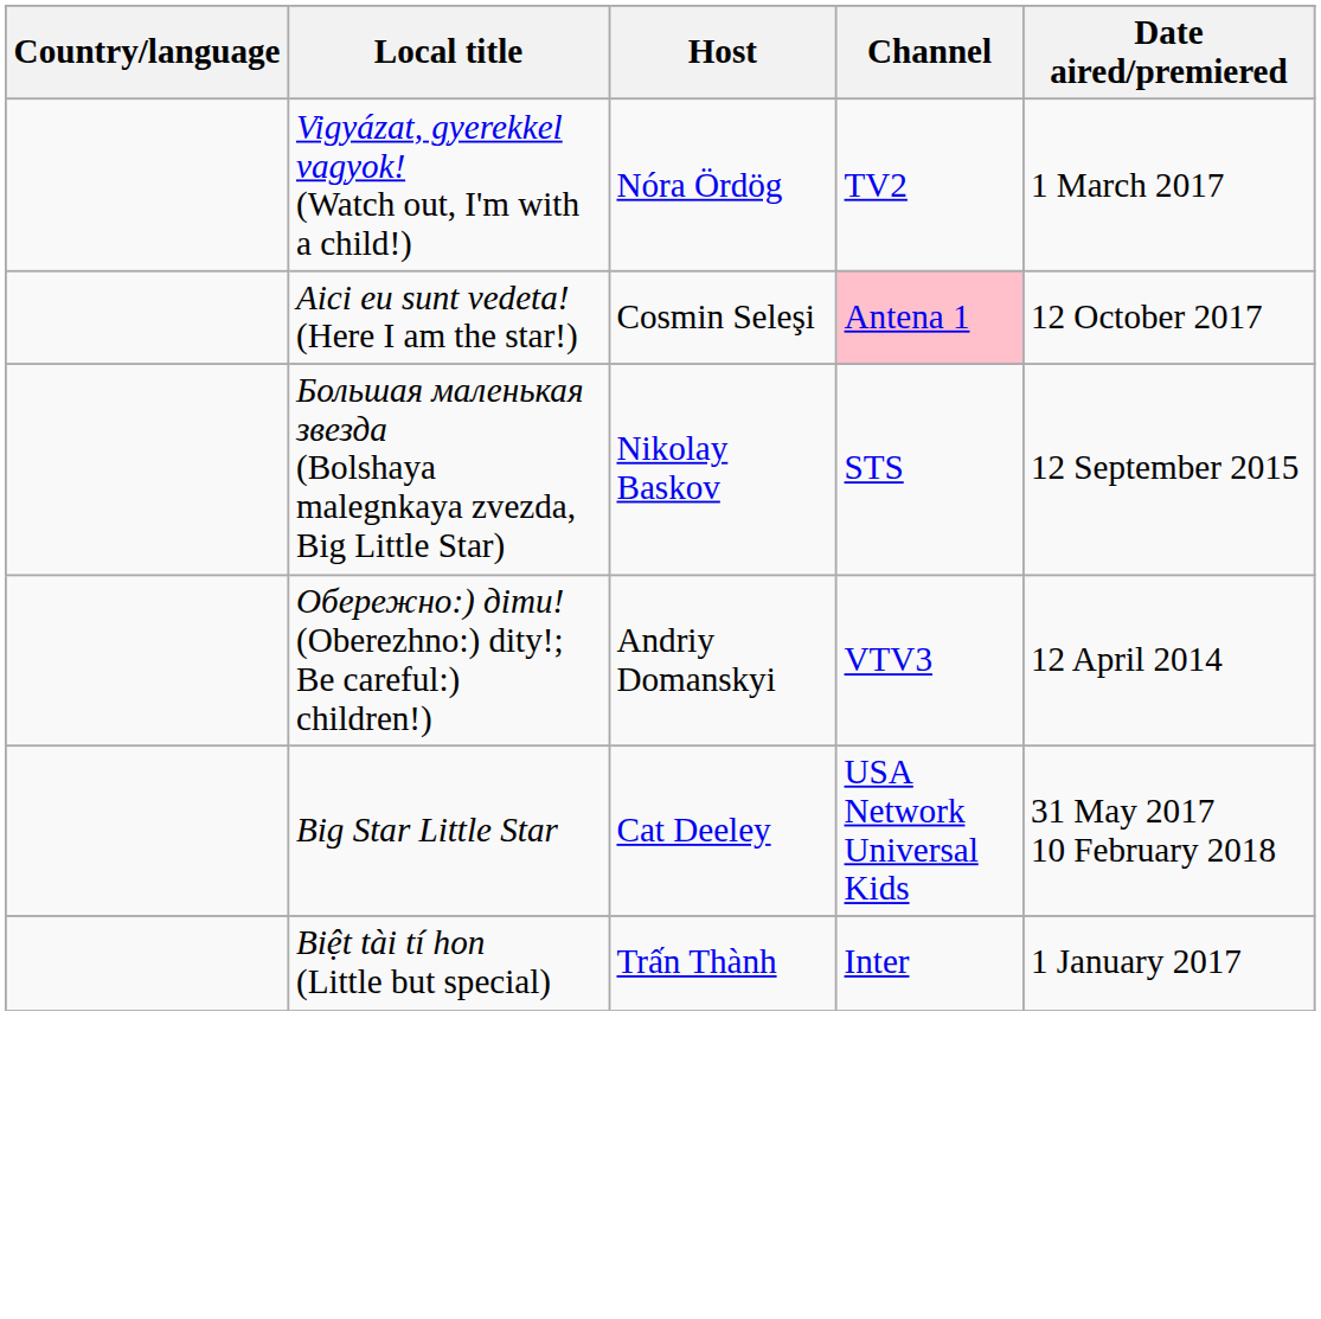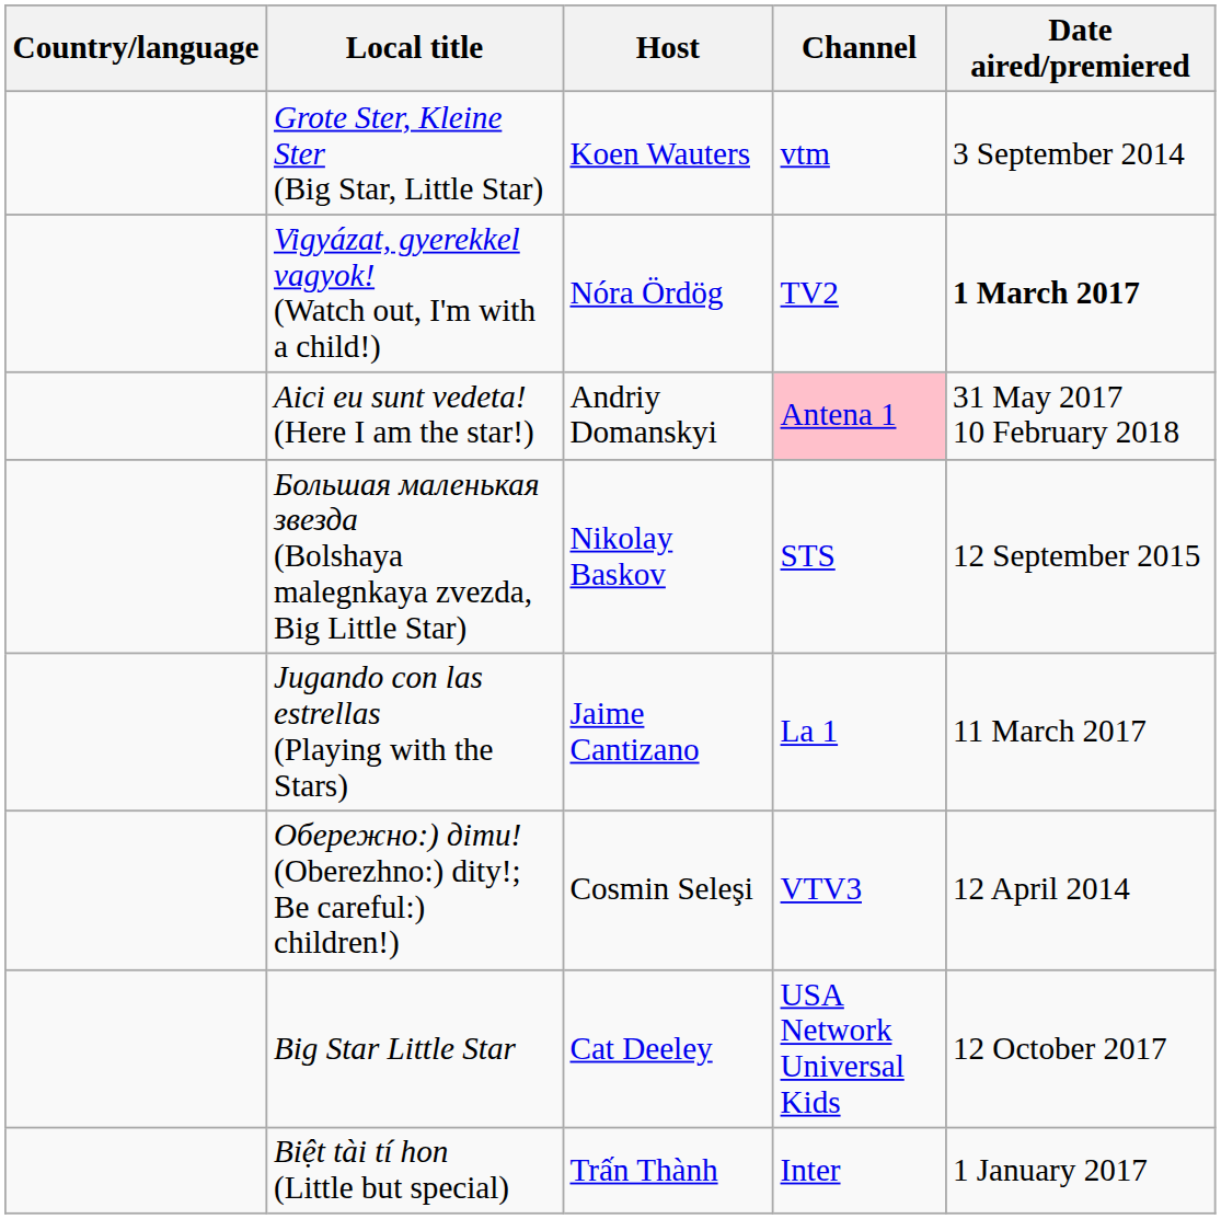 <table class="wikitable">
 <tr>
 <th>Country/language</th>
 <th>Local title</th>
 <th>Host</th>
 <th>Channel</th>
 <th>Date aired/premiered</th>
 </tr>
 <tr>
 <td></td>
+<td><em><a href='#'>Grote Ster, Kleine Ster</a></em><br>(Big Star, Little Star)</td>
+<td><a href='#'>Koen Wauters</a></td>
+<td><a href='#'>vtm</a></td>
+<td>3 September 2014</td>
+</tr>
+<tr>
+<td></td>
 <td><em><a href='#'>Vigyázat, gyerekkel vagyok!</a></em><br>(Watch out, I'm with a child!)</td>
 <td><a href='#'>Nóra Ördög</a></td>
 <td><a href='#'>TV2</a></td>
-<td>1 March 2017</td>
+<td><strong>1 March 2017</strong></td>
 </tr>
 <tr>
 <td></td>
 <td><em>Aici eu sunt vedeta!</em><br>(Here I am the star!)</td>
-<td>Cosmin Seleşi</td>
+<td>Andriy Domanskyi</td>
 <td style="background: pink;"><a href='#'>Antena 1</a></td>
-<td>12 October 2017</td>
+<td>31 May 2017<br>10 February 2018</td>
 </tr>
 <tr>
 <td></td>
 <td><em>Большая маленькая звезда</em><br>(Bolshaya malegnkaya zvezda, <br>Big Little Star)</td>
 <td><a href='#'>Nikolay Baskov</a></td>
 <td><a href='#'>STS</a></td>
 <td>12 September 2015</td>
 </tr>
 <tr>
 <td></td>
+<td><em>Jugando con las estrellas</em><br>(Playing with the Stars)</td>
+<td><a href='#'>Jaime Cantizano</a></td>
+<td><a href='#'>La 1</a></td>
+<td>11 March 2017</td>
+</tr>
+<tr>
+<td></td>
 <td><em>Обережно:) діти!</em><br>(Oberezhno:) dity!; <br>Be careful:)  children!)</td>
-<td>Andriy Domanskyi</td>
+<td>Cosmin Seleşi</td>
 <td><a href='#'>VTV3</a></td>
 <td>12 April 2014</td>
 </tr>
 <tr>
 <td></td>
 <td><em>Big Star Little Star</em></td>
 <td><a href='#'>Cat Deeley</a></td>
 <td><a href='#'>USA Network</a><br><a href='#'>Universal Kids</a></td>
-<td>31 May 2017<br>10 February 2018</td>
+<td>12 October 2017</td>
 </tr>
 <tr>
 <td></td>
 <td><em>Biệt tài tí hon</em><br>(Little but special)</td>
 <td><a href='#'>Trấn Thành</a></td>
 <td><a href='#'>Inter</a></td>
 <td>1 January 2017</td>
 </tr>
 </table>
